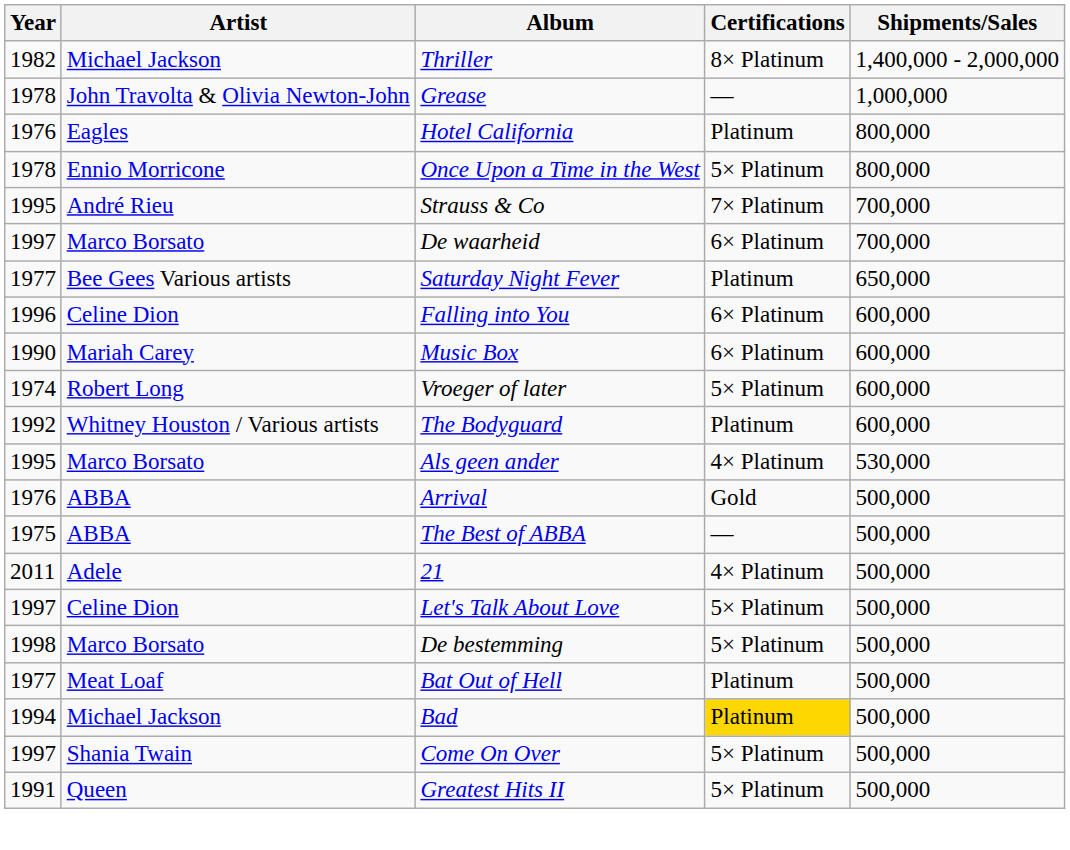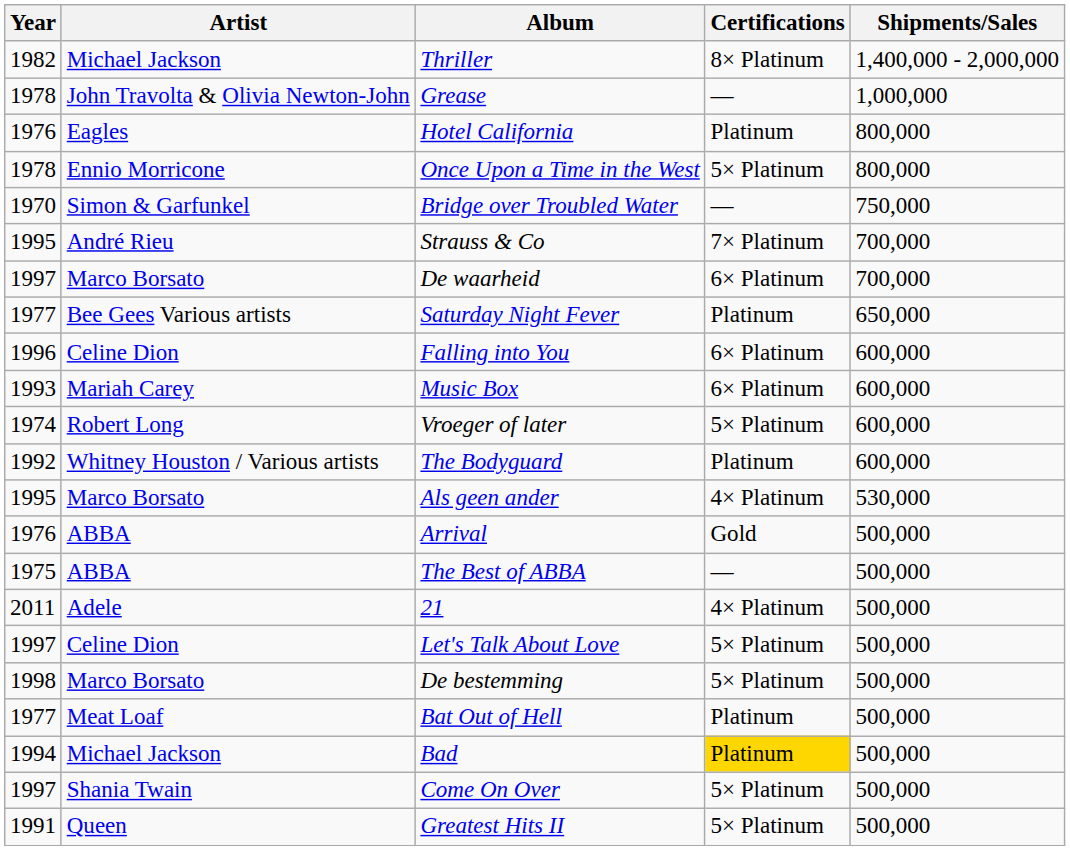 <table class="wikitable sortable">
 <tr>
 <th>Year</th>
 <th>Artist</th>
 <th>Album</th>
 <th>Certifications</th>
 <th>Shipments/Sales</th>
 </tr>
 <tr>
 <td>1982</td>
 <td><a href='#'>Michael Jackson</a></td>
 <td><em><a href='#'>Thriller</a></em></td>
 <td>8× Platinum</td>
 <td>1,400,000 - 2,000,000 </td>
 </tr>
 <tr>
 <td>1978</td>
 <td><a href='#'>John Travolta</a> & <a href='#'>Olivia Newton-John</a></td>
 <td><em><a href='#'>Grease</a></em></td>
 <td>—</td>
 <td>1,000,000</td>
 </tr>
 <tr>
 <td>1976</td>
 <td><a href='#'>Eagles</a></td>
 <td><em><a href='#'>Hotel California</a></em></td>
 <td>Platinum</td>
 <td>800,000</td>
 </tr>
 <tr>
 <td>1978</td>
 <td><a href='#'>Ennio Morricone</a></td>
 <td><em><a href='#'>Once Upon a Time in the West</a></em></td>
 <td>5× Platinum</td>
 <td>800,000</td>
 </tr>
 <tr>
+<td>1970</td>
+<td><a href='#'>Simon & Garfunkel</a></td>
+<td><em><a href='#'>Bridge over Troubled Water</a></em></td>
+<td>—</td>
+<td>750,000</td>
+</tr>
+<tr>
 <td>1995</td>
 <td><a href='#'>André Rieu</a></td>
 <td><em>Strauss & Co</em></td>
 <td>7× Platinum</td>
 <td>700,000</td>
 </tr>
 <tr>
 <td>1997</td>
 <td><a href='#'>Marco Borsato</a></td>
 <td><em>De waarheid	</em></td>
 <td>6× Platinum</td>
 <td>700,000</td>
 </tr>
 <tr>
 <td>1977</td>
 <td><a href='#'>Bee Gees</a> Various artists</td>
 <td><a href='#'><em>Saturday Night Fever</em></a></td>
 <td>Platinum</td>
 <td>650,000</td>
 </tr>
 <tr>
 <td>1996</td>
 <td><a href='#'>Celine Dion</a></td>
 <td><em><a href='#'>Falling into You</a></em></td>
 <td>6× Platinum</td>
 <td>600,000</td>
 </tr>
 <tr>
-<td>1990</td>
+<td>1993</td>
 <td><a href='#'>Mariah Carey</a></td>
 <td><a href='#'><em>Music Box</em></a></td>
 <td>6× Platinum</td>
 <td>600,000</td>
 </tr>
 <tr>
 <td>1974</td>
 <td><a href='#'>Robert Long</a></td>
 <td><em>Vroeger of later</em></td>
 <td>5× Platinum</td>
 <td>600,000</td>
 </tr>
 <tr>
 <td>1992</td>
 <td><a href='#'>Whitney Houston</a> / Various artists</td>
 <td><a href='#'><em>The Bodyguard</em></a></td>
 <td>Platinum</td>
 <td>600,000</td>
 </tr>
 <tr>
 <td>1995</td>
 <td><a href='#'>Marco Borsato</a></td>
 <td><em><a href='#'>Als geen ander</a></em></td>
 <td>4× Platinum</td>
 <td>530,000</td>
 </tr>
 <tr>
 <td>1976</td>
 <td><a href='#'>ABBA</a></td>
 <td><a href='#'><em>Arrival</em></a></td>
 <td>Gold</td>
 <td>500,000</td>
 </tr>
 <tr>
 <td>1975</td>
 <td><a href='#'>ABBA</a></td>
 <td><em><a href='#'>The Best of ABBA</a></em></td>
 <td>—</td>
 <td>500,000</td>
 </tr>
 <tr>
 <td>2011</td>
 <td><a href='#'>Adele</a></td>
 <td><em><a href='#'>21</a></em></td>
 <td>4× Platinum</td>
 <td>500,000</td>
 </tr>
 <tr>
 <td>1997</td>
 <td><a href='#'>Celine Dion</a></td>
 <td><em><a href='#'>Let's Talk About Love</a></em></td>
 <td>5× Platinum</td>
 <td>500,000</td>
 </tr>
 <tr>
 <td>1998</td>
 <td><a href='#'>Marco Borsato</a></td>
 <td><em>De bestemming</em></td>
 <td>5× Platinum</td>
 <td>500,000</td>
 </tr>
 <tr>
 <td>1977</td>
 <td><a href='#'>Meat Loaf</a></td>
 <td><em><a href='#'>Bat Out of Hell</a></em></td>
 <td>Platinum</td>
 <td>500,000</td>
 </tr>
 <tr>
 <td>1994</td>
 <td><a href='#'>Michael Jackson</a></td>
 <td><a href='#'><em>Bad</em></a></td>
 <td style="background: gold;">Platinum</td>
 <td>500,000</td>
 </tr>
 <tr>
 <td>1997</td>
 <td><a href='#'>Shania Twain</a></td>
 <td><em><a href='#'>Come On Over</a></em></td>
 <td>5× Platinum</td>
 <td>500,000</td>
 </tr>
 <tr>
 <td>1991</td>
 <td><a href='#'>Queen</a></td>
 <td><em><a href='#'>Greatest Hits II</a></em></td>
 <td>5× Platinum</td>
 <td>500,000</td>
 </tr>
 </table>
